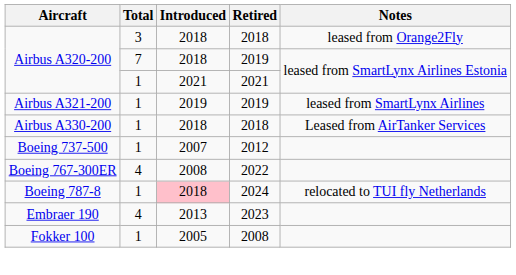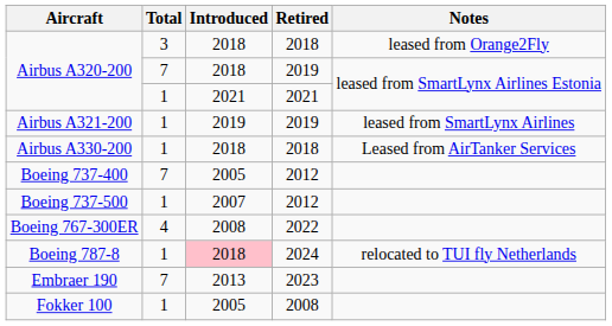 <table class="wikitable" style="margin:0.5em auto; text-align:center">
 <tr>
 <th>Aircraft</th>
 <th>Total</th>
 <th>Introduced</th>
 <th>Retired</th>
 <th>Notes</th>
 </tr>
 <tr>
 <td rowspan=3><a href='#'>Airbus A320-200</a></td>
 <td>3</td>
 <td>2018</td>
 <td>2018</td>
 <td>leased from <a href='#'>Orange2Fly</a></td>
 </tr>
 <tr>
 <td>7</td>
 <td>2018</td>
 <td>2019</td>
 <td rowspan=2>leased from <a href='#'>SmartLynx Airlines Estonia</a></td>
 </tr>
 <tr>
 <td>1</td>
 <td>2021</td>
 <td>2021</td>
 </tr>
 <tr>
 <td><a href='#'>Airbus A321-200</a></td>
 <td>1</td>
 <td>2019</td>
 <td>2019</td>
 <td>leased from <a href='#'>SmartLynx Airlines</a></td>
 </tr>
 <tr>
 <td><a href='#'>Airbus A330-200</a></td>
 <td>1</td>
 <td>2018</td>
 <td>2018</td>
 <td>Leased from <a href='#'>AirTanker Services</a></td>
 </tr>
 <tr>
+<td><a href='#'>Boeing 737-400</a></td>
+<td>7</td>
+<td>2005</td>
+<td>2012</td>
+<td></td>
+</tr>
+<tr>
 <td><a href='#'>Boeing 737-500</a></td>
 <td>1</td>
 <td>2007</td>
 <td>2012</td>
 <td></td>
 </tr>
 <tr>
 <td><a href='#'>Boeing 767-300ER</a></td>
 <td>4</td>
 <td>2008</td>
 <td>2022</td>
 <td></td>
 </tr>
 <tr>
 <td><a href='#'>Boeing 787-8</a></td>
 <td>1</td>
 <td style="background: pink;">2018</td>
 <td>2024</td>
 <td>relocated to <a href='#'>TUI fly Netherlands</a></td>
 </tr>
 <tr>
 <td><a href='#'>Embraer 190</a></td>
-<td>4</td>
+<td>7</td>
 <td>2013</td>
 <td>2023</td>
 <td></td>
 </tr>
 <tr>
 <td><a href='#'>Fokker 100</a></td>
 <td>1</td>
 <td>2005</td>
 <td>2008</td>
 <td></td>
 </tr>
 </table>
